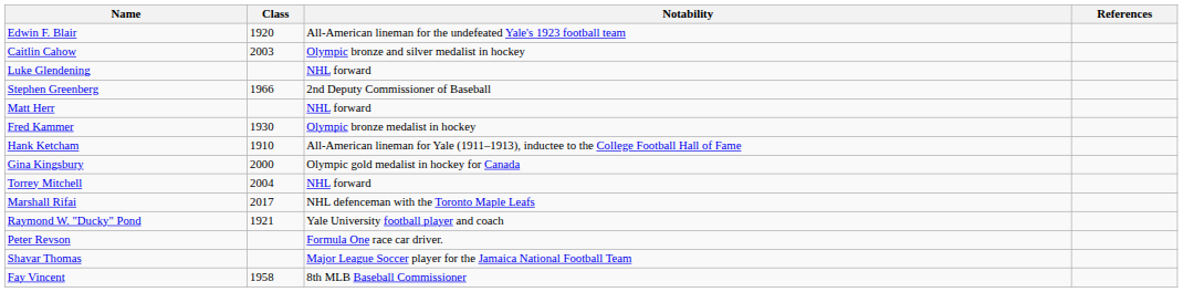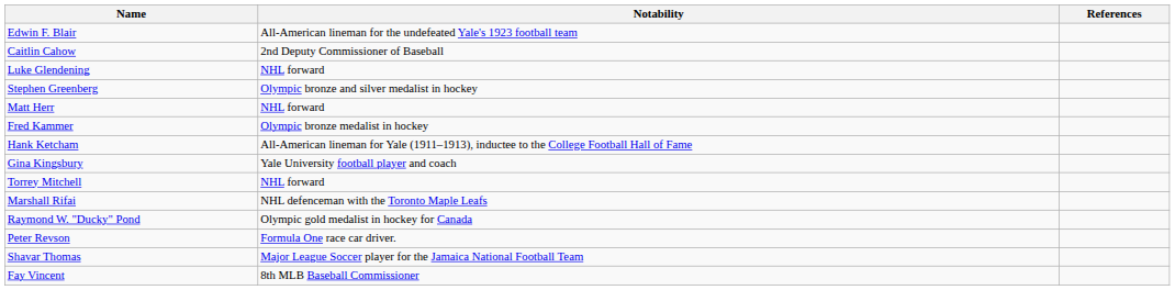 <table class="wikitable sortable" style="width:100%;">
 <tr>
 <th>Name</th>
-<th>Class</th>
 <th>Notability</th>
 <th>References</th>
 </tr>
 <tr>
 <td><a href='#'>Edwin F. Blair</a></td>
-<td>1920</td>
 <td>All-American lineman for the undefeated <a href='#'>Yale's 1923 football team</a></td>
 <td></td>
 </tr>
 <tr>
 <td><a href='#'>Caitlin Cahow</a></td>
-<td>2003</td>
-<td><a href='#'>Olympic</a> bronze and silver medalist in hockey</td>
+<td>2nd Deputy Commissioner of Baseball</td>
 <td></td>
 </tr>
 <tr>
 <td><a href='#'>Luke Glendening</a></td>
-<td></td>
 <td><a href='#'>NHL</a> forward</td>
 <td></td>
 </tr>
 <tr>
 <td><a href='#'>Stephen Greenberg</a></td>
-<td>1966</td>
-<td>2nd Deputy Commissioner of Baseball</td>
+<td><a href='#'>Olympic</a> bronze and silver medalist in hockey</td>
 <td></td>
 </tr>
 <tr>
 <td><a href='#'>Matt Herr</a></td>
-<td></td>
 <td><a href='#'>NHL</a> forward</td>
 <td></td>
 </tr>
 <tr>
 <td><a href='#'>Fred Kammer</a></td>
-<td>1930</td>
 <td><a href='#'>Olympic</a> bronze medalist in hockey</td>
 <td></td>
 </tr>
 <tr>
 <td><a href='#'>Hank Ketcham</a></td>
-<td>1910</td>
 <td>All-American lineman for Yale (1911–1913), inductee to the <a href='#'>College Football Hall of Fame</a></td>
 <td></td>
 </tr>
 <tr>
 <td><a href='#'>Gina Kingsbury</a></td>
-<td>2000</td>
-<td>Olympic gold medalist in hockey for <a href='#'>Canada</a></td>
+<td>Yale University <a href='#'>football player</a> and coach</td>
 <td></td>
 </tr>
 <tr>
 <td><a href='#'>Torrey Mitchell</a></td>
-<td>2004</td>
 <td><a href='#'>NHL</a> forward</td>
 <td></td>
 </tr>
 <tr>
 <td><a href='#'>Marshall Rifai</a></td>
-<td>2017</td>
 <td>NHL defenceman with the <a href='#'>Toronto Maple Leafs</a></td>
 <td></td>
 </tr>
 <tr>
 <td><a href='#'>Raymond W. "Ducky" Pond</a></td>
-<td>1921</td>
-<td>Yale University <a href='#'>football player</a> and coach</td>
+<td>Olympic gold medalist in hockey for <a href='#'>Canada</a></td>
 <td></td>
 </tr>
 <tr>
 <td><a href='#'>Peter Revson</a></td>
-<td></td>
 <td><a href='#'>Formula One</a> race car driver.</td>
 <td></td>
 </tr>
 <tr>
 <td><a href='#'>Shavar Thomas</a></td>
-<td></td>
 <td><a href='#'>Major League Soccer</a> player for the <a href='#'>Jamaica National Football Team</a></td>
 <td></td>
 </tr>
 <tr>
 <td><a href='#'>Fay Vincent</a></td>
-<td>1958</td>
 <td>8th MLB <a href='#'>Baseball Commissioner</a></td>
 <td></td>
 </tr>
 </table>
